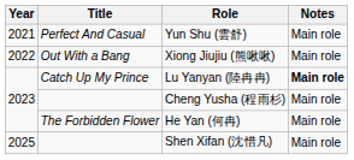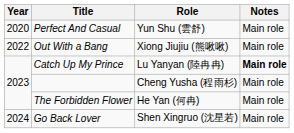 <table class="wikitable">
 <tr>
 <th>Year</th>
 <th>Title</th>
 <th>Role</th>
 <th>Notes</th>
 </tr>
 <tr>
-<td>2021</td>
+<td>2020</td>
 <td><em>Perfect And Casual</em></td>
 <td>Yun Shu (雲舒)</td>
 <td>Main role</td>
 </tr>
 <tr>
 <td>2022</td>
 <td><em>Out With a Bang</em></td>
 <td>Xiong Jiujiu (熊啾啾)</td>
 <td>Main role</td>
 </tr>
 <tr>
 <td rowspan="3">2023</td>
 <td><em>Catch Up My Prince</em></td>
 <td>Lu Yanyan (陸冉冉)</td>
 <td><strong>Main role</strong></td>
 </tr>
 <tr>
 <td><em></em></td>
 <td>Cheng Yusha (程雨杉)</td>
 <td>Main role</td>
 </tr>
 <tr>
 <td><em>The Forbidden Flower</em></td>
 <td>He Yan (何冉)</td>
 <td>Main role</td>
 </tr>
 <tr>
-<td>2025</td>
-<td><em></em></td>
-<td>Shen Xifan (沈惜凡)</td>
+<td>2024</td>
+<td><em>Go Back Lover</em></td>
+<td>Shen Xingruo (沈星若)</td>
 <td>Main role</td>
 </tr>
 </table>
